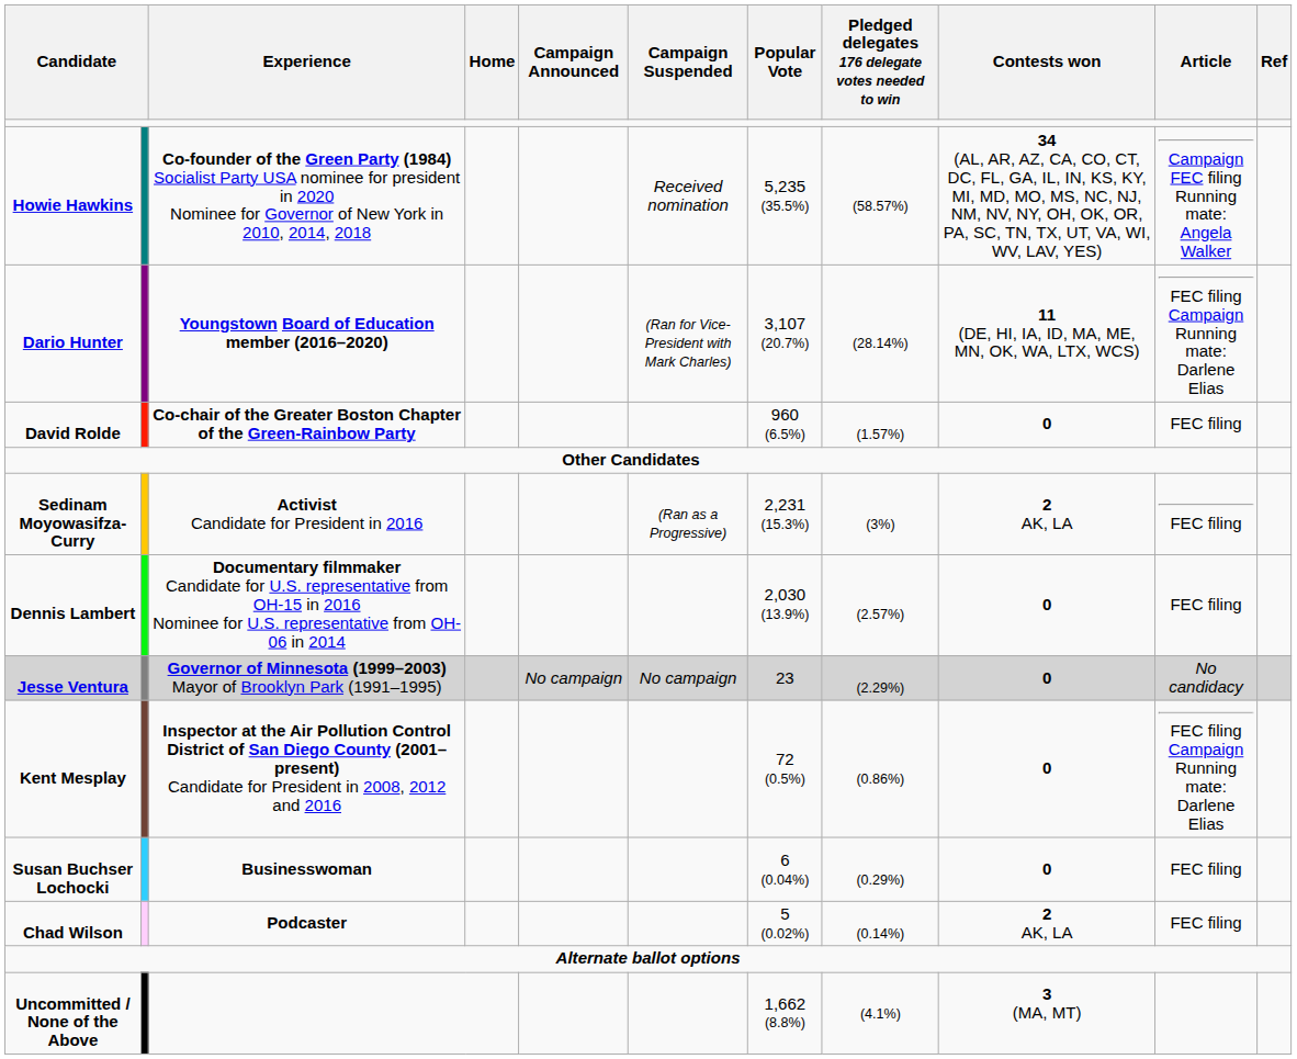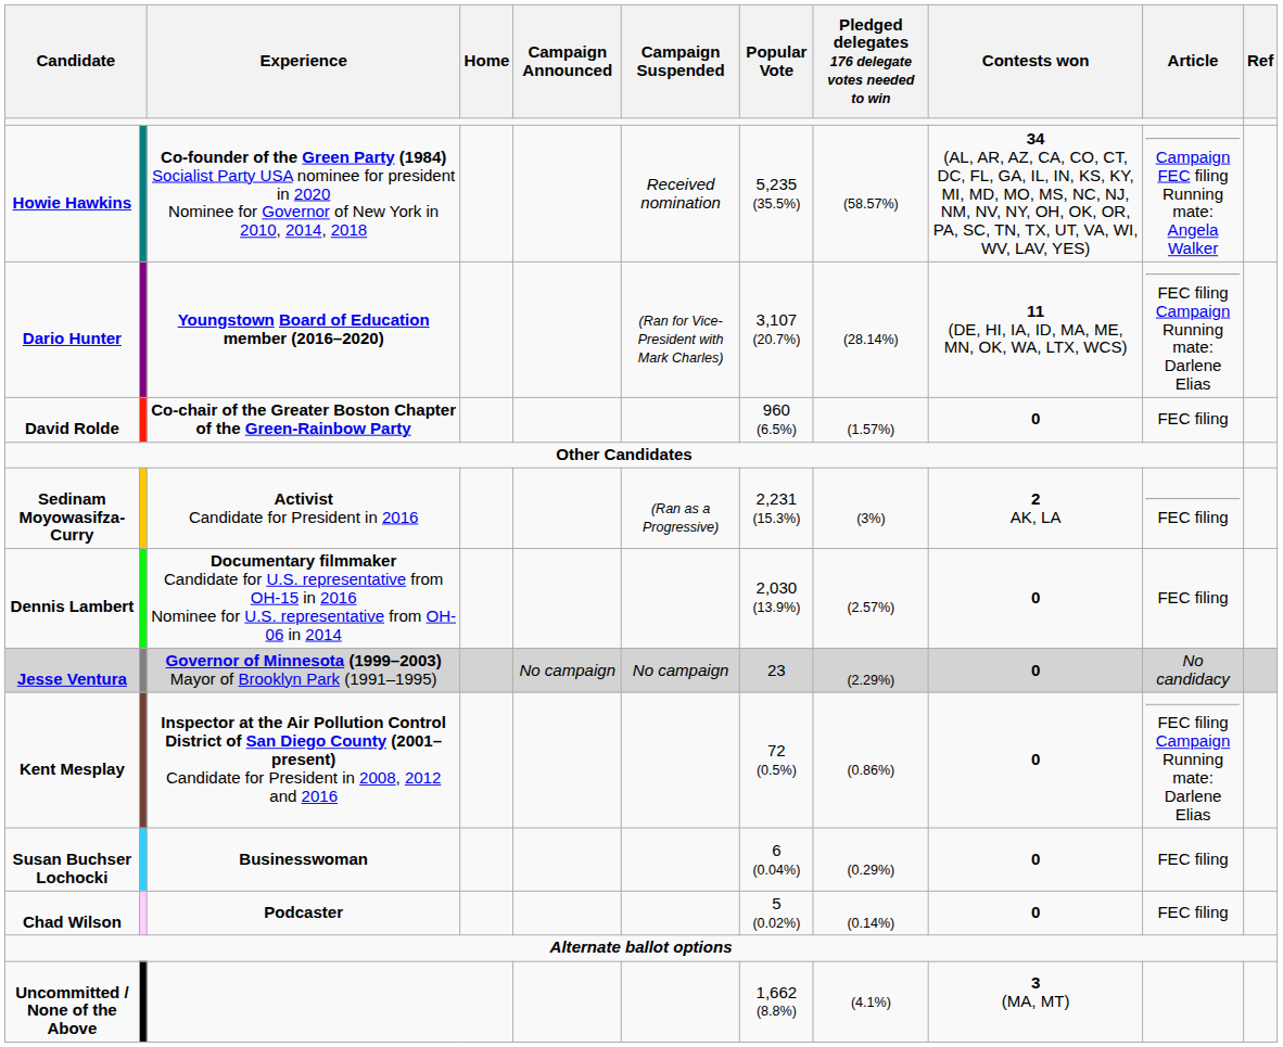 <table class="wikitable sortable" style="text-align:center;">
 <tr>
 <th colspan="2" style="padding:10px; width:120px; ">Candidate</th>
 <th style="width:300px;"  class="unsortable">Experience</th>
 <th>Home</th>
 <th>Campaign Announced</th>
 <th>Campaign Suspended</th>
 <th>Popular Vote</th>
 <th style="padding:10px;" align="Center">Pledged delegates <br><small><em>176 delegate votes needed to win</em></small></th>
 <th style="unsortable">Contests won </th>
 <th style="unsortable">Article</th>
 <th class="unsortable">Ref</th>
 </tr>
 <tr>
 <td colspan="10"></td>
 </tr>
 <tr>
 <td data-sort-value="Hawkins, Howie"><br><strong><a href='#'>Howie Hawkins</a></strong></td>
 <td style="background:#008080;"></td>
 <td><strong>Co-founder of the <a href='#'>Green Party</a> (1984)</strong><br> <a href='#'>Socialist Party USA</a> nominee for president in <a href='#'>2020</a><br>Nominee for <a href='#'>Governor</a> of New York in <a href='#'>2010</a>, <a href='#'>2014</a>, <a href='#'>2018</a></td>
 <td></td>
 <td><br></td>
 <td><em>Received nomination</em></td>
 <td data-sort-value="5235">5,235<br><small>(35.5%)</small></td>
 <td><br><small>(58.57%)</small></td>
 <td><strong>34</strong><br>(AL, AR, AZ, CA, CO, CT, DC, FL, GA, IL, IN, KS, KY, MI, MD, MO, MS, NC, NJ, NM, NV, NY, OH, OK, OR, PA, SC, TN, TX, UT, VA, WI, WV, LAV, YES)</td>
 <td><hr><a href='#'>Campaign</a><br><a href='#'>FEC</a> filing<br>Running mate: <a href='#'>Angela Walker</a></td>
 <td></td>
 </tr>
 <tr>
 <td data-sort-value="Hunter, Dario"><br><strong><a href='#'>Dario Hunter</a></strong></td>
 <td style="background:#800080;"></td>
 <td><strong><a href='#'>Youngstown</a> <a href='#'>Board of Education</a> member (2016–2020)</strong><br></td>
 <td></td>
 <td> <br></td>
 <td><br><small><em>(Ran for Vice-President with Mark Charles)</em></small></td>
 <td data-sort-value="3107">3,107<br><small>(20.7%)</small></td>
 <td><br><small>(28.14%)</small></td>
 <td><strong>11</strong><br>(DE, HI, IA, ID, MA, ME, MN, OK, WA, LTX, WCS)</td>
 <td><hr>FEC filing<br><a href='#'>Campaign</a><br>Running mate:<br>Darlene Elias</td>
 <td></td>
 </tr>
 <tr>
 <td data-sort-value="Rolde, David"><br><strong>David Rolde</strong></td>
 <td style="background:#FF1A00;"></td>
 <td><strong>Co-chair of the Greater Boston Chapter of the <a href='#'>Green-Rainbow Party</a></strong></td>
 <td></td>
 <td></td>
 <td></td>
 <td data-sort-value="960">960<br><small>(6.5%)</small></td>
 <td><br><small>(1.57%)</small></td>
 <td><strong>0</strong></td>
 <td>FEC filing</td>
 <td></td>
 </tr>
 <tr>
 <td colspan="10" style="text-align:center;"><strong>Other Candidates</strong></td>
 </tr>
 <tr>
 <td data-sort-value="Moyowasifza-Curry, Sedinam"><br><strong>Sedinam Moyowasifza-Curry</strong></td>
 <td style="background:#ffc800;"></td>
 <td><strong>Activist</strong><br>Candidate for President in <a href='#'>2016</a></td>
 <td></td>
 <td></td>
 <td><br><small><em>(Ran as a Progressive)</em></small></td>
 <td data-sort-value="2231">2,231<br><small>(15.3%)</small></td>
 <td><br><small>(3%)</small></td>
 <td><strong>2</strong><br>AK, LA</td>
 <td><hr>FEC filing</td>
 <td></td>
 </tr>
 <tr>
 <td data-sort-value="Lambert, Dennis"><br><strong>Dennis Lambert</strong></td>
 <td style="background:#07f50d;"></td>
 <td><strong>Documentary filmmaker</strong><br>Candidate for <a href='#'>U.S. representative</a> from <a href='#'>OH-15</a> in <a href='#'>2016</a><br>Nominee for <a href='#'>U.S. representative</a> from <a href='#'>OH-06</a> in <a href='#'>2014</a></td>
 <td></td>
 <td></td>
 <td></td>
 <td data-sort-value="2030">2,030<br><small>(13.9%)</small></td>
 <td><br><small>(2.57%)</small></td>
 <td><strong>0</strong></td>
 <td>FEC filing</td>
 <td></td>
 </tr>
 <tr style="background:lightgrey;">
 <td data-sort-value="Ventura, Jesse"><br><strong><a href='#'>Jesse Ventura</a></strong></td>
 <td style="background:grey;"></td>
 <td><strong> <a href='#'>Governor of Minnesota</a> (1999–2003)</strong><br>Mayor of <a href='#'>Brooklyn Park</a> (1991–1995)</td>
 <td data-sort-value="Zurich"></td>
 <td><em>No campaign</em></td>
 <td><em>No campaign</em></td>
 <td data-sort-value="23">23<br></td>
 <td><br><small>(2.29%)</small></td>
 <td><strong>0</strong></td>
 <td><em>No candidacy</em></td>
 <td></td>
 </tr>
 <tr>
 <td data-sort-value="Mesplay, Kent"><br><strong>Kent Mesplay</strong></td>
 <td style="background:#6f4235;"></td>
 <td><strong>Inspector at the Air Pollution Control District of <a href='#'>San Diego County</a> (2001–present)</strong> <br>Candidate for President in <a href='#'>2008</a>, <a href='#'>2012</a> and <a href='#'>2016</a></td>
 <td></td>
 <td></td>
 <td></td>
 <td data-sort-value="72">72<br><small>(0.5%)</small></td>
 <td><br><small>(0.86%)</small></td>
 <td><strong>0</strong></td>
 <td><hr>FEC filing<br><a href='#'>Campaign</a><br>Running mate:<br>Darlene Elias</td>
 <td></td>
 </tr>
 <tr>
 <td data-sort-value="Lochocki, Susan Buchser"><br><strong>Susan Buchser Lochocki</strong></td>
 <td style="background:#2dcfff;"></td>
 <td><strong>Businesswoman</strong></td>
 <td data-sort-value="Zurich"></td>
 <td></td>
 <td></td>
 <td data-sort-value="6">6<br><small>(0.04%)</small></td>
 <td><br><small>(0.29%)</small></td>
 <td><strong>0</strong></td>
 <td>FEC filing</td>
 <td></td>
 </tr>
 <tr>
 <td data-sort-value="Wilson, Chad"><br><strong>Chad Wilson</strong></td>
 <td style="background:#ffcffd;"></td>
 <td><strong>Podcaster</strong></td>
 <td></td>
 <td><br></td>
 <td></td>
 <td data-sort-value="5">5<br><small>(0.02%)</small></td>
 <td><br><small>(0.14%)</small></td>
-<td><strong>2</strong><br>AK, LA</td>
+<td><strong>0</strong></td>
 <td>FEC filing</td>
 <td></td>
 </tr>
 <tr>
 <td colspan=12 style="text-align:center;"><strong><em>Alternate ballot options</em></strong></td>
 </tr>
 <tr>
 <td data-sort-value="Uncommitted"><br><strong>Uncommitted / None of the Above</strong></td>
 <td style="background:#000000;"></td>
 <td colspan=2></td>
 <td></td>
 <td></td>
 <td>1,662<br><small>(8.8%)</small></td>
 <td data-sort-value="10"><small>(4.1%)</small></td>
 <td data-sort-value="4"><strong>3</strong><br>(MA, MT)<br><br></td>
 <td></td>
 <td></td>
 </tr>
 </table>
